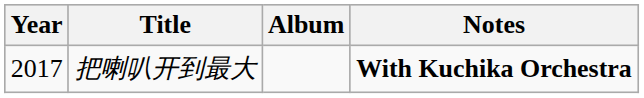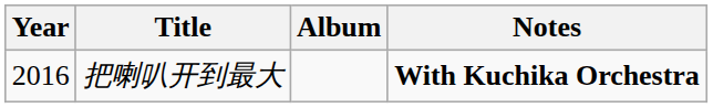 <table class="wikitable">
 <tr>
 <th>Year</th>
 <th>Title</th>
 <th>Album</th>
 <th>Notes</th>
 </tr>
 <tr>
-<td>2017</td>
+<td>2016</td>
 <td><em>把喇叭开到最大</em></td>
 <td></td>
 <td><strong>With Kuchika Orchestra</strong></td>
 </tr>
 </table>
